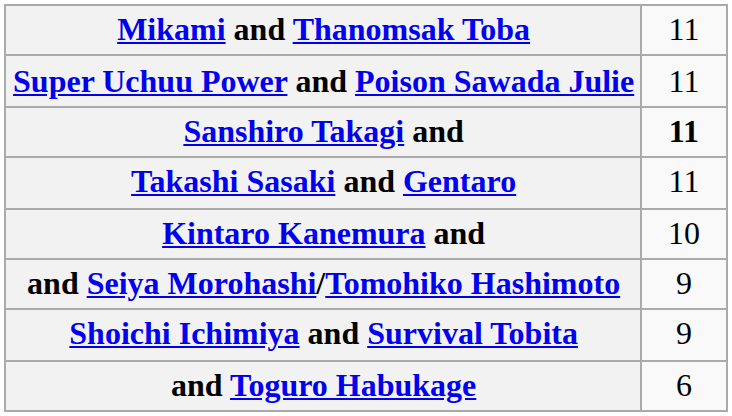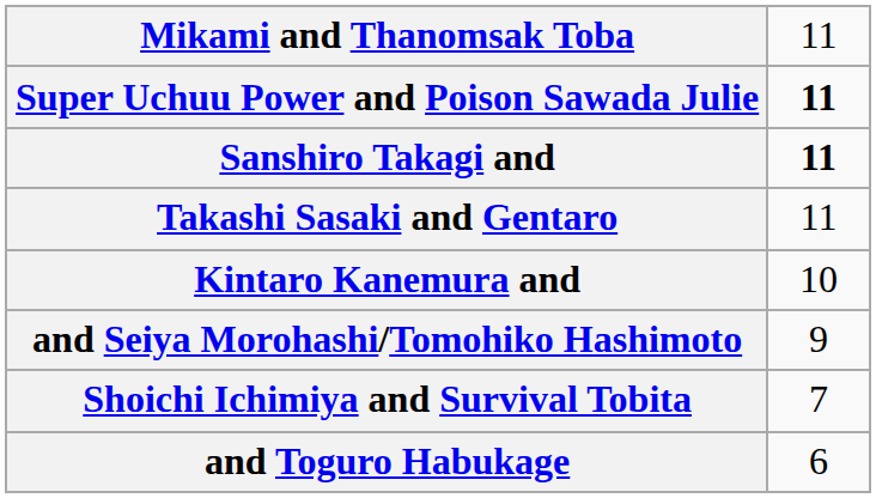 <table class="wikitable" style="margin: 1em auto 1em auto;text-align:center">
 <tr>
 <th><a href='#'>Mikami</a> and <a href='#'>Thanomsak Toba</a></th>
 <td style="width:35px">11</td>
 </tr>
 <tr>
 <th><a href='#'>Super Uchuu Power</a> and <a href='#'>Poison Sawada Julie</a></th>
-<td>11</td>
+<td><strong>11</strong></td>
 </tr>
 <tr>
 <th><a href='#'>Sanshiro Takagi</a> and </th>
 <td><strong>11</strong></td>
 </tr>
 <tr>
 <th><a href='#'>Takashi Sasaki</a> and <a href='#'>Gentaro</a></th>
 <td>11</td>
 </tr>
 <tr>
 <th><a href='#'>Kintaro Kanemura</a> and </th>
 <td>10</td>
 </tr>
 <tr>
 <th> and <a href='#'>Seiya Morohashi</a>/<a href='#'>Tomohiko Hashimoto</a></th>
 <td>9</td>
 </tr>
 <tr>
 <th><a href='#'>Shoichi Ichimiya</a> and <a href='#'>Survival Tobita</a></th>
-<td>9</td>
+<td>7</td>
 </tr>
 <tr>
 <th> and <a href='#'>Toguro Habukage</a></th>
 <td>6</td>
 </tr>
 </table>
